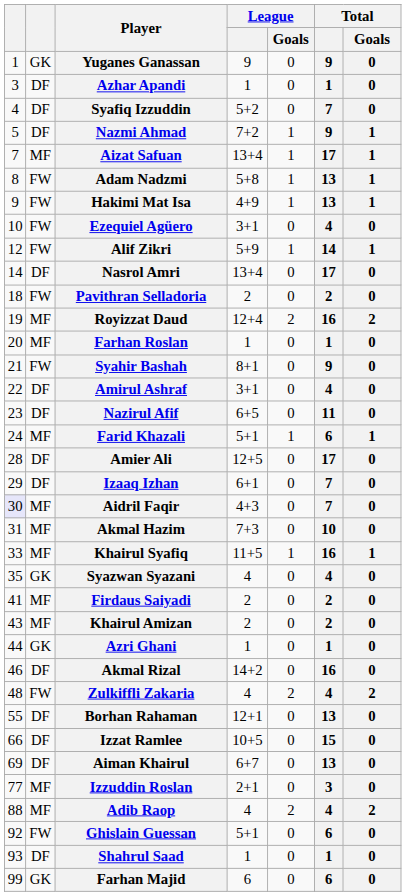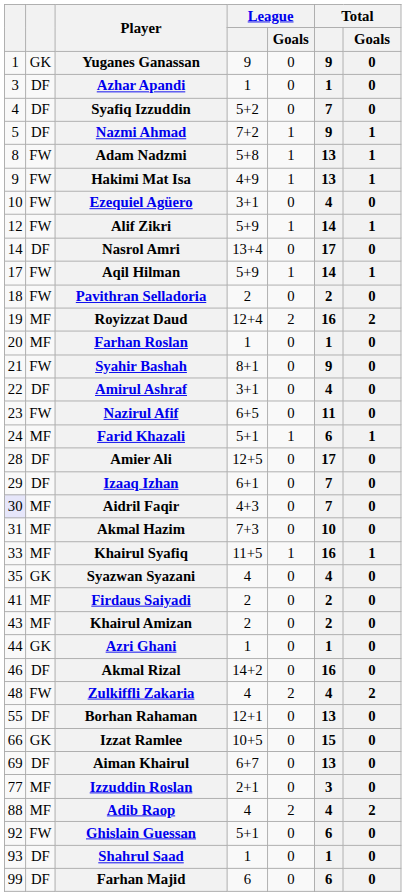 <table class="wikitable sortable plainrowheaders" style="text-align:center">
 <tr>
 <th rowspan="2"></th>
 <th rowspan="2"></th>
 <th rowspan="2" style="width:180px;">Player</th>
 <th colspan="2" style="width:87px;"><a href='#'>League</a></th>
 <th colspan="2" style="width:87px;">Total</th>
 </tr>
 <tr>
 <th></th>
 <th>Goals</th>
 <th></th>
 <th>Goals</th>
 </tr>
 <tr>
 <td>1</td>
 <td>GK</td>
 <th scope="row"> Yuganes Ganassan<br></th>
 <td>9</td>
 <td>0<br></td>
 <th>9</th>
 <th>0</th>
 </tr>
 <tr>
 <td>3</td>
 <td>DF</td>
 <th scope="row"> <a href='#'>Azhar Apandi</a><br></th>
 <td>1</td>
 <td>0<br></td>
 <th>1</th>
 <th>0</th>
 </tr>
 <tr>
 <td>4</td>
 <td>DF</td>
 <th scope="row"> Syafiq Izzuddin<br></th>
 <td>5+2</td>
 <td>0<br></td>
 <th>7</th>
 <th>0</th>
 </tr>
 <tr>
 <td>5</td>
 <td>DF</td>
 <th scope="row"> <a href='#'>Nazmi Ahmad</a><br></th>
 <td>7+2</td>
 <td>1<br></td>
 <th>9</th>
 <th>1</th>
 </tr>
 <tr>
-<td>7</td>
-<td>MF</td>
-<th scope="row"> <a href='#'>Aizat Safuan</a><br></th>
-<td>13+4</td>
-<td>1<br></td>
-<th>17</th>
-<th>1</th>
-</tr>
-<tr>
 <td>8</td>
 <td>FW</td>
 <th scope="row"> Adam Nadzmi<br></th>
 <td>5+8</td>
 <td>1<br></td>
 <th>13</th>
 <th>1</th>
 </tr>
 <tr>
 <td>9</td>
 <td>FW</td>
 <th scope="row"> Hakimi Mat Isa<br></th>
 <td>4+9</td>
 <td>1<br></td>
 <th>13</th>
 <th>1</th>
 </tr>
 <tr>
 <td>10</td>
 <td>FW</td>
 <th scope="row"> <a href='#'>Ezequiel Agüero</a><br></th>
 <td>3+1</td>
 <td>0<br></td>
 <th>4</th>
 <th>0</th>
 </tr>
 <tr>
 <td>12</td>
 <td>FW</td>
 <th scope="row"> Alif Zikri<br></th>
 <td>5+9</td>
 <td>1<br></td>
 <th>14</th>
 <th>1</th>
 </tr>
 <tr>
 <td>14</td>
 <td>DF</td>
 <th scope="row"> Nasrol Amri<br></th>
 <td>13+4</td>
 <td>0<br></td>
 <th>17</th>
 <th>0</th>
+</tr>
+<tr>
+<td>17</td>
+<td>FW</td>
+<th scope="row"> Aqil Hilman<br></th>
+<td>5+9</td>
+<td>1<br></td>
+<th>14</th>
+<th>1</th>
 </tr>
 <tr>
 <td>18</td>
 <td>FW</td>
 <th scope="row"> <a href='#'>Pavithran Selladoria</a><br></th>
 <td>2</td>
 <td>0<br></td>
 <th>2</th>
 <th>0</th>
 </tr>
 <tr>
 <td>19</td>
 <td>MF</td>
 <th scope="row"> Royizzat Daud<br></th>
 <td>12+4</td>
 <td>2<br></td>
 <th>16</th>
 <th>2</th>
 </tr>
 <tr>
 <td>20</td>
 <td>MF</td>
 <th scope="row"> <a href='#'>Farhan Roslan</a><br></th>
 <td>1</td>
 <td>0<br></td>
 <th>1</th>
 <th>0</th>
 </tr>
 <tr>
 <td>21</td>
 <td>FW</td>
 <th scope="row"> <a href='#'>Syahir Bashah</a><br></th>
 <td>8+1</td>
 <td>0<br></td>
 <th>9</th>
 <th>0</th>
 </tr>
 <tr>
 <td>22</td>
 <td>DF</td>
 <th scope="row"> <a href='#'>Amirul Ashraf</a><br></th>
 <td>3+1</td>
 <td>0<br></td>
 <th>4</th>
 <th>0</th>
 </tr>
 <tr>
 <td>23</td>
-<td>DF</td>
+<td>FW</td>
 <th scope="row"> <a href='#'>Nazirul Afif</a><br></th>
 <td>6+5</td>
 <td>0<br></td>
 <th>11</th>
 <th>0</th>
 </tr>
 <tr>
 <td>24</td>
 <td>MF</td>
 <th scope="row"> <a href='#'>Farid Khazali</a><br></th>
 <td>5+1</td>
 <td>1<br></td>
 <th>6</th>
 <th>1</th>
 </tr>
 <tr>
 <td>28</td>
 <td>DF</td>
 <th scope="row"> Amier Ali<br></th>
 <td>12+5</td>
 <td>0<br></td>
 <th>17</th>
 <th>0</th>
 </tr>
 <tr>
 <td>29</td>
 <td>DF</td>
 <th scope="row"> <a href='#'>Izaaq Izhan</a><br></th>
 <td>6+1</td>
 <td>0<br></td>
 <th>7</th>
 <th>0</th>
 </tr>
 <tr>
 <td style="background: lavender;">30</td>
 <td>MF</td>
 <th scope="row"> Aidril Faqir<br></th>
 <td>4+3</td>
 <td>0<br></td>
 <th>7</th>
 <th>0</th>
 </tr>
 <tr>
 <td>31</td>
 <td>MF</td>
 <th scope="row"> Akmal Hazim<br></th>
 <td>7+3</td>
 <td>0<br></td>
 <th>10</th>
 <th>0</th>
 </tr>
 <tr>
 <td>33</td>
 <td>MF</td>
 <th scope="row"> Khairul Syafiq<br></th>
 <td>11+5</td>
 <td>1<br></td>
 <th>16</th>
 <th>1</th>
 </tr>
 <tr>
 <td>35</td>
 <td>GK</td>
 <th scope="row"> Syazwan Syazani<br></th>
 <td>4</td>
 <td>0<br></td>
 <th>4</th>
 <th>0</th>
 </tr>
 <tr>
 <td>41</td>
 <td>MF</td>
 <th scope="row"> <a href='#'>Firdaus Saiyadi</a><br></th>
 <td>2</td>
 <td>0<br></td>
 <th>2</th>
 <th>0</th>
 </tr>
 <tr>
 <td>43</td>
 <td>MF</td>
 <th scope="row"> Khairul Amizan<br></th>
 <td>2</td>
 <td>0<br></td>
 <th>2</th>
 <th>0</th>
 </tr>
 <tr>
 <td>44</td>
 <td>GK</td>
 <th scope="row"> <a href='#'>Azri Ghani</a><br></th>
 <td>1</td>
 <td>0<br></td>
 <th>1</th>
 <th>0</th>
 </tr>
 <tr>
 <td>46</td>
 <td>DF</td>
 <th scope="row"> Akmal Rizal<br></th>
 <td>14+2</td>
 <td>0<br></td>
 <th>16</th>
 <th>0</th>
 </tr>
 <tr>
 <td>48</td>
 <td>FW</td>
 <th scope="row"> <a href='#'>Zulkiffli Zakaria</a><br></th>
 <td>4</td>
 <td>2<br></td>
 <th>4</th>
 <th>2</th>
 </tr>
 <tr>
 <td>55</td>
 <td>DF</td>
 <th scope="row"> Borhan Rahaman<br></th>
 <td>12+1</td>
 <td>0<br></td>
 <th>13</th>
 <th>0</th>
 </tr>
 <tr>
 <td>66</td>
-<td>DF</td>
+<td>GK</td>
 <th scope="row"> Izzat Ramlee<br></th>
 <td>10+5</td>
 <td>0<br></td>
 <th>15</th>
 <th>0</th>
 </tr>
 <tr>
 <td>69</td>
 <td>DF</td>
 <th scope="row"> Aiman Khairul<br></th>
 <td>6+7</td>
 <td>0<br></td>
 <th>13</th>
 <th>0</th>
 </tr>
 <tr>
 <td>77</td>
 <td>MF</td>
 <th scope="row"> <a href='#'>Izzuddin Roslan</a><br></th>
 <td>2+1</td>
 <td>0<br></td>
 <th>3</th>
 <th>0</th>
 </tr>
 <tr>
 <td>88</td>
 <td>MF</td>
 <th scope="row"> <a href='#'>Adib Raop</a><br></th>
 <td>4</td>
 <td>2<br></td>
 <th>4</th>
 <th>2</th>
 </tr>
 <tr>
 <td>92</td>
 <td>FW</td>
 <th scope="row"> <a href='#'>Ghislain Guessan</a><br></th>
 <td>5+1</td>
 <td>0<br></td>
 <th>6</th>
 <th>0</th>
 </tr>
 <tr>
 <td>93</td>
 <td>DF</td>
 <th scope="row"> <a href='#'>Shahrul Saad</a><br></th>
 <td>1</td>
 <td>0<br></td>
 <th>1</th>
 <th>0</th>
 </tr>
 <tr>
 <td>99</td>
-<td>GK</td>
+<td>DF</td>
 <th scope="row"> Farhan Majid<br></th>
 <td>6</td>
 <td>0<br></td>
 <th>6</th>
 <th>0</th>
 </tr>
 </table>
